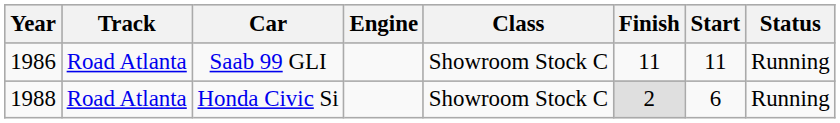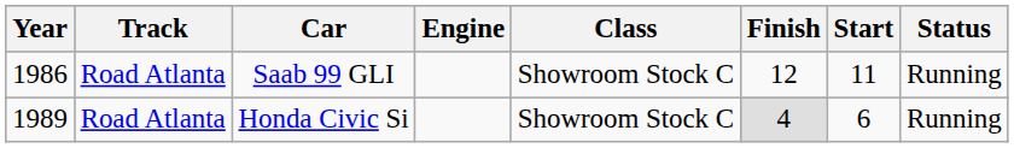 <table class="wikitable" style="text-align:center; font-size:90%">
 <tr>
 <th>Year</th>
 <th>Track</th>
 <th>Car</th>
 <th>Engine</th>
 <th>Class</th>
 <th>Finish</th>
 <th>Start</th>
 <th>Status</th>
 </tr>
 <tr>
 <td>1986</td>
 <td><a href='#'>Road Atlanta</a></td>
 <td><a href='#'>Saab 99</a> GLI</td>
 <td></td>
 <td>Showroom Stock C</td>
-<td>11</td>
+<td>12</td>
 <td>11</td>
 <td>Running</td>
 </tr>
 <tr>
-<td>1988</td>
+<td>1989</td>
 <td><a href='#'>Road Atlanta</a></td>
 <td><a href='#'>Honda Civic</a> Si</td>
 <td></td>
 <td>Showroom Stock C</td>
-<td style="background:#DFDFDF;">2</td>
+<td style="background:#DFDFDF;">4</td>
 <td>6</td>
 <td>Running</td>
 </tr>
 </table>
